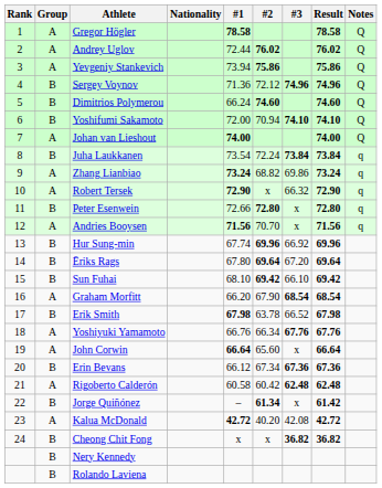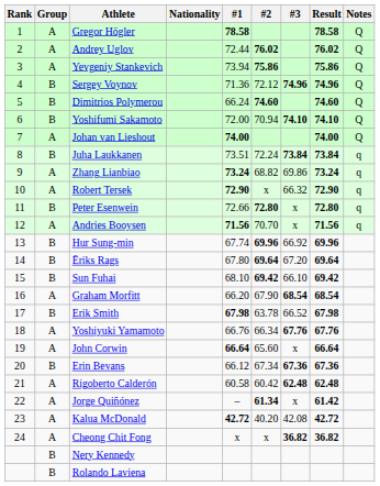 <table class="wikitable sortable" style="text-align:center;font-size:95%">
 <tr>
 <th>Rank</th>
 <th>Group</th>
 <th>Athlete</th>
 <th>Nationality</th>
 <th>#1</th>
 <th>#2</th>
 <th>#3</th>
 <th>Result</th>
 <th>Notes</th>
 </tr>
 <tr bgcolor=ccffcc>
 <td>1</td>
 <td>A</td>
 <td align="left"><a href='#'>Gregor Högler</a></td>
 <td align=left></td>
 <td><strong>78.58</strong></td>
 <td></td>
 <td></td>
 <td><strong>78.58</strong></td>
 <td>Q</td>
 </tr>
 <tr bgcolor=ccffcc>
 <td>2</td>
 <td>A</td>
 <td align="left"><a href='#'>Andrey Uglov</a></td>
 <td align=left></td>
 <td>72.44</td>
 <td><strong>76.02</strong></td>
 <td></td>
 <td><strong>76.02</strong></td>
 <td>Q</td>
 </tr>
 <tr bgcolor=ccffcc>
 <td>3</td>
 <td>A</td>
 <td align="left"><a href='#'>Yevgeniy Stankevich</a></td>
 <td align=left></td>
 <td>73.94</td>
 <td><strong>75.86</strong></td>
 <td></td>
 <td><strong>75.86</strong></td>
 <td>Q</td>
 </tr>
 <tr bgcolor=ccffcc>
 <td>4</td>
 <td>B</td>
 <td align="left"><a href='#'>Sergey Voynov</a></td>
 <td align=left></td>
 <td>71.36</td>
 <td>72.12</td>
 <td><strong>74.96</strong></td>
 <td><strong>74.96</strong></td>
 <td>Q</td>
 </tr>
 <tr bgcolor=ccffcc>
 <td>5</td>
 <td>B</td>
 <td align="left"><a href='#'>Dimitrios Polymerou</a></td>
 <td align=left></td>
 <td>66.24</td>
 <td><strong>74.60</strong></td>
 <td></td>
 <td><strong>74.60</strong></td>
 <td>Q</td>
 </tr>
 <tr bgcolor=ccffcc>
 <td>6</td>
 <td>B</td>
 <td align="left"><a href='#'>Yoshifumi Sakamoto</a></td>
 <td align=left></td>
 <td>72.00</td>
 <td>70.94</td>
 <td><strong>74.10</strong></td>
 <td><strong>74.10</strong></td>
 <td>Q</td>
 </tr>
 <tr bgcolor=ccffcc>
 <td>7</td>
 <td>A</td>
 <td align="left"><a href='#'>Johan van Lieshout</a></td>
 <td align=left></td>
 <td><strong>74.00</strong></td>
 <td></td>
 <td></td>
 <td><strong>74.00</strong></td>
 <td>Q</td>
 </tr>
 <tr bgcolor=ddffdd>
 <td>8</td>
 <td>B</td>
 <td align="left"><a href='#'>Juha Laukkanen</a></td>
 <td align=left></td>
-<td>73.54</td>
+<td>73.51</td>
 <td>72.24</td>
 <td><strong>73.84</strong></td>
 <td><strong>73.84</strong></td>
 <td>q</td>
 </tr>
 <tr bgcolor=ddffdd>
 <td>9</td>
 <td>A</td>
 <td align="left"><a href='#'>Zhang Lianbiao</a></td>
 <td align=left></td>
 <td><strong>73.24</strong></td>
 <td>68.82</td>
 <td>69.86</td>
 <td><strong>73.24</strong></td>
 <td>q</td>
 </tr>
 <tr bgcolor=ddffdd>
 <td>10</td>
 <td>A</td>
 <td align="left"><a href='#'>Robert Tersek</a></td>
 <td align=left></td>
 <td><strong>72.90</strong></td>
 <td>x</td>
 <td>66.32</td>
 <td><strong>72.90</strong></td>
 <td>q</td>
 </tr>
 <tr bgcolor=ddffdd>
 <td>11</td>
 <td>B</td>
 <td align="left"><a href='#'>Peter Esenwein</a></td>
 <td align=left></td>
 <td>72.66</td>
 <td><strong>72.80</strong></td>
 <td>x</td>
 <td><strong>72.80</strong></td>
 <td>q</td>
 </tr>
 <tr bgcolor=ddffdd>
 <td>12</td>
 <td>A</td>
 <td align="left"><a href='#'>Andries Booysen</a></td>
 <td align=left></td>
 <td><strong>71.56</strong></td>
 <td>70.70</td>
 <td>x</td>
 <td><strong>71.56</strong></td>
 <td>q</td>
 </tr>
 <tr>
 <td>13</td>
 <td>B</td>
 <td align="left"><a href='#'>Hur Sung-min</a></td>
 <td align=left></td>
 <td>67.74</td>
 <td><strong>69.96</strong></td>
 <td>66.92</td>
 <td><strong>69.96</strong></td>
 <td></td>
 </tr>
 <tr>
 <td>14</td>
 <td>B</td>
 <td align="left"><a href='#'>Ēriks Rags</a></td>
 <td align=left></td>
 <td>67.80</td>
 <td><strong>69.64</strong></td>
 <td>67.20</td>
 <td><strong>69.64</strong></td>
 <td></td>
 </tr>
 <tr>
 <td>15</td>
 <td>B</td>
 <td align="left"><a href='#'>Sun Fuhai</a></td>
 <td align=left></td>
 <td>68.10</td>
 <td><strong>69.42</strong></td>
 <td>66.10</td>
 <td><strong>69.42</strong></td>
 <td></td>
 </tr>
 <tr>
 <td>16</td>
 <td>A</td>
 <td align="left"><a href='#'>Graham Morfitt</a></td>
 <td align=left></td>
 <td>66.20</td>
 <td>67.90</td>
 <td><strong>68.54</strong></td>
 <td><strong>68.54</strong></td>
 <td></td>
 </tr>
 <tr>
 <td>17</td>
 <td>B</td>
 <td align="left"><a href='#'>Erik Smith</a></td>
 <td align=left></td>
 <td><strong>67.98</strong></td>
 <td>63.78</td>
 <td>66.52</td>
 <td><strong>67.98</strong></td>
 <td></td>
 </tr>
 <tr>
 <td>18</td>
 <td>A</td>
 <td align="left"><a href='#'>Yoshiyuki Yamamoto</a></td>
 <td align=left></td>
 <td>66.76</td>
 <td>66.34</td>
 <td><strong>67.76</strong></td>
 <td><strong>67.76</strong></td>
 <td></td>
 </tr>
 <tr>
 <td>19</td>
 <td>A</td>
 <td align="left"><a href='#'>John Corwin</a></td>
 <td align=left></td>
 <td><strong>66.64</strong></td>
 <td>65.60</td>
 <td>x</td>
 <td><strong>66.64</strong></td>
 <td></td>
 </tr>
 <tr>
 <td>20</td>
 <td>B</td>
 <td align="left"><a href='#'>Erin Bevans</a></td>
 <td align=left></td>
 <td>66.12</td>
 <td>67.34</td>
 <td><strong>67.36</strong></td>
 <td><strong>67.36</strong></td>
 <td></td>
 </tr>
 <tr>
 <td>21</td>
 <td>A</td>
 <td align="left"><a href='#'>Rigoberto Calderón</a></td>
 <td align=left></td>
 <td>60.58</td>
 <td>60.42</td>
 <td><strong>62.48</strong></td>
 <td><strong>62.48</strong></td>
 <td></td>
 </tr>
 <tr>
 <td>22</td>
-<td>B</td>
+<td>A</td>
 <td align="left"><a href='#'>Jorge Quiñónez</a></td>
 <td align=left></td>
 <td>–</td>
 <td><strong>61.34</strong></td>
 <td>x</td>
 <td><strong>61.42</strong></td>
 <td></td>
 </tr>
 <tr>
 <td>23</td>
 <td>A</td>
 <td align="left"><a href='#'>Kalua McDonald</a></td>
 <td align=left></td>
 <td><strong>42.72</strong></td>
 <td>40.20</td>
 <td>42.08</td>
 <td><strong>42.72</strong></td>
 <td></td>
 </tr>
 <tr>
 <td>24</td>
-<td>B</td>
+<td>A</td>
 <td align="left"><a href='#'>Cheong Chit Fong</a></td>
 <td align=left></td>
 <td>x</td>
 <td>x</td>
 <td><strong>36.82</strong></td>
 <td><strong>36.82</strong></td>
 <td></td>
 </tr>
 <tr>
 <td></td>
 <td>B</td>
 <td align="left"><a href='#'>Nery Kennedy</a></td>
 <td align=left></td>
 <td></td>
 <td></td>
 <td></td>
 <td><strong></strong></td>
 <td></td>
 </tr>
 <tr>
 <td></td>
 <td>B</td>
 <td align="left"><a href='#'>Rolando Laviena</a></td>
 <td align=left></td>
 <td></td>
 <td></td>
 <td></td>
 <td><strong></strong></td>
 <td></td>
 </tr>
 </table>
